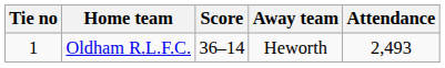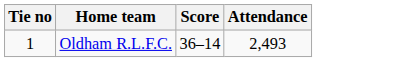 <table class="wikitable" style="text-align:center">
 <tr>
 <th>Tie no</th>
 <th>Home team</th>
 <th>Score</th>
-<th>Away team</th>
 <th>Attendance</th>
 </tr>
 <tr>
 <td>1</td>
 <td><a href='#'>Oldham R.L.F.C.</a></td>
 <td>36–14</td>
-<td>Heworth</td>
 <td>2,493</td>
 </tr>
 </table>
